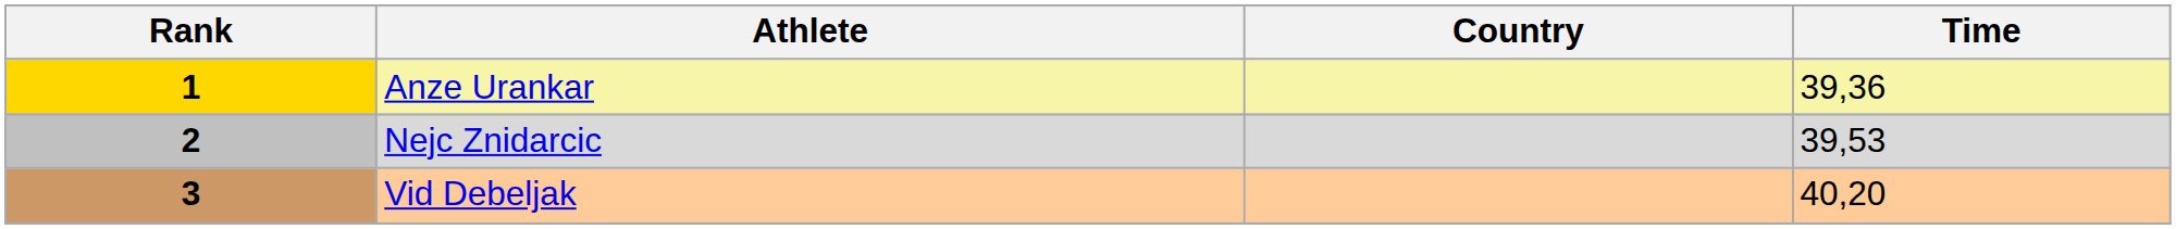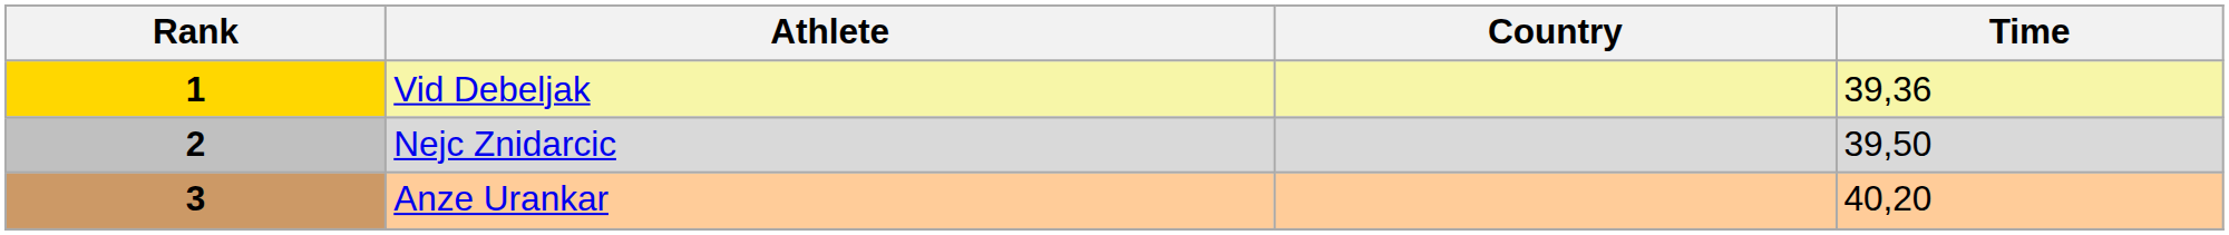 <table class="wikitable" width=80% style="font-size:100%; text-align:left;">
 <tr>
 <th>Rank</th>
 <th>Athlete</th>
 <th>Country</th>
 <th>Time</th>
 </tr>
 <tr align="center" valign="top" bgcolor="#F7F6A8">
 <th style="background:#ffd700;">1</th>
-<td align="left"><a href='#'>Anze Urankar</a></td>
+<td align="left"><a href='#'>Vid Debeljak</a></td>
 <td align="left"></td>
 <td align="left">39,36</td>
 </tr>
 <tr align="center" valign="top" bgcolor="#D9D9D9">
 <th style="background:#c0c0c0;">2</th>
 <td align="left"><a href='#'>Nejc Znidarcic</a></td>
 <td align="left"></td>
-<td align="left">39,53</td>
+<td align="left">39,50</td>
 </tr>
 <tr align="center" valign="top" bgcolor="#FFCC99">
 <th style="background:#cc9966;">3</th>
-<td align="left"><a href='#'>Vid Debeljak</a></td>
+<td align="left"><a href='#'>Anze Urankar</a></td>
 <td align="left"></td>
 <td align="left">40,20</td>
 </tr>
 <tr align="center" valign="top" bgcolor="#FFFFFF">
 </tr>
 </table>
